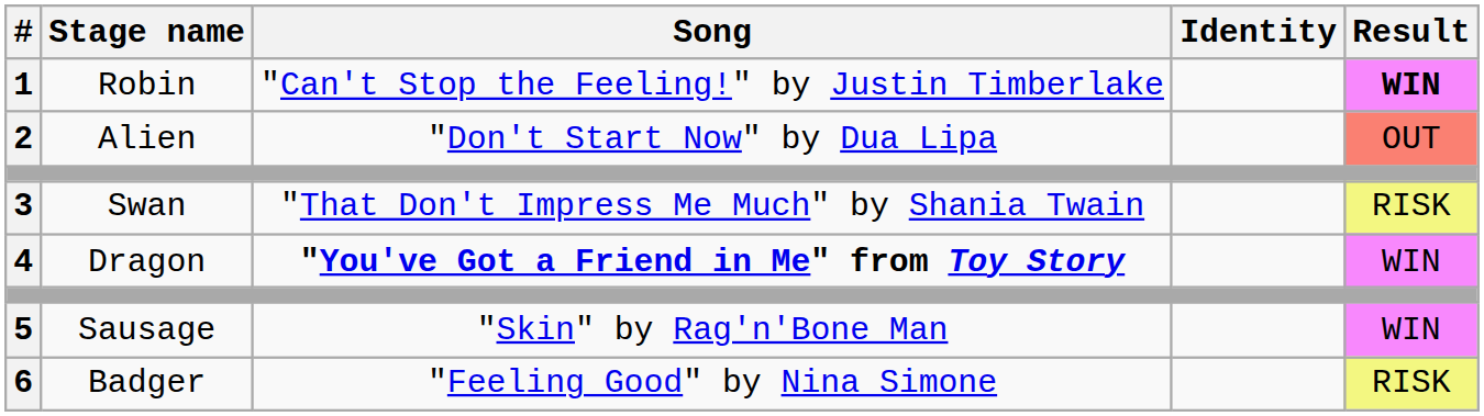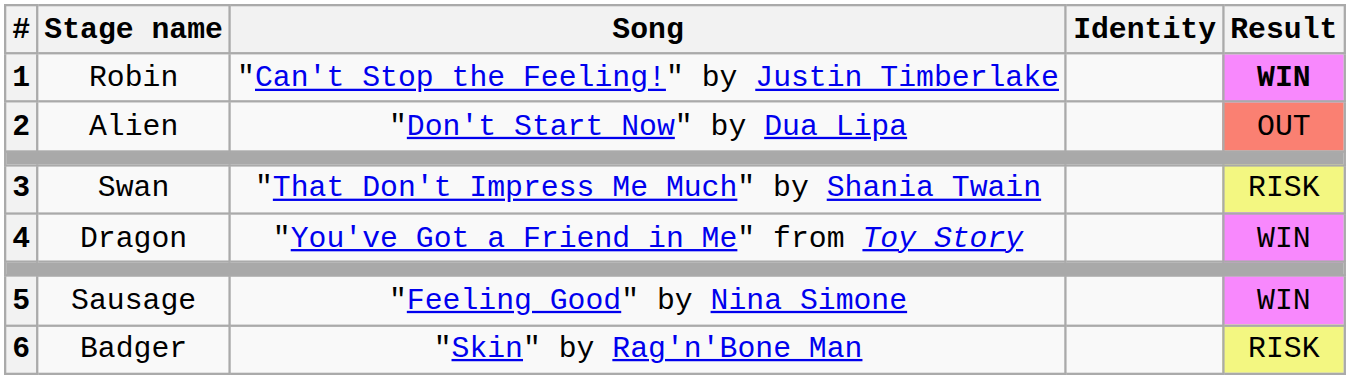 <table class="wikitable plainrowheaders" style="text-align: center;">
 <tr>
 <th>#</th>
 <th>Stage name</th>
 <th>Song</th>
 <th>Identity</th>
 <th>Result</th>
 </tr>
 <tr>
 <th>1</th>
 <td>Robin</td>
 <td>"<a href='#'>Can't Stop the Feeling!</a>" by <a href='#'>Justin Timberlake</a></td>
 <td></td>
 <td bgcolor=#F888FD><strong>WIN</strong></td>
 </tr>
 <tr>
 <th>2</th>
 <td>Alien</td>
 <td>"<a href='#'>Don't Start Now</a>" by <a href='#'>Dua Lipa</a></td>
 <td></td>
 <td bgcolor=salmon>OUT</td>
 </tr>
 <tr>
 <td colspan="5" style="background:darkgray"></td>
 </tr>
 <tr>
 <th>3</th>
 <td>Swan</td>
 <td>"<a href='#'>That Don't Impress Me Much</a>" by <a href='#'>Shania Twain</a></td>
 <td></td>
 <td bgcolor=#F3F781>RISK</td>
 </tr>
 <tr>
 <th>4</th>
 <td>Dragon</td>
-<td><strong>"<a href='#'>You've Got a Friend in Me</a>" from <em><a href='#'>Toy Story</a></em></strong></td>
+<td>"<a href='#'>You've Got a Friend in Me</a>" from <em><a href='#'>Toy Story</a></em></td>
 <td></td>
 <td bgcolor=#F888FD>WIN</td>
 </tr>
 <tr>
 <td colspan="5" style="background:darkgray"></td>
 </tr>
 <tr>
 <th>5</th>
 <td>Sausage</td>
-<td>"<a href='#'>Skin</a>" by <a href='#'>Rag'n'Bone Man</a></td>
+<td>"<a href='#'>Feeling Good</a>" by <a href='#'>Nina Simone</a></td>
 <td></td>
 <td bgcolor=#F888FD>WIN</td>
 </tr>
 <tr>
 <th>6</th>
 <td>Badger</td>
-<td>"<a href='#'>Feeling Good</a>" by <a href='#'>Nina Simone</a></td>
+<td>"<a href='#'>Skin</a>" by <a href='#'>Rag'n'Bone Man</a></td>
 <td></td>
 <td bgcolor=#F3F781>RISK</td>
 </tr>
 </table>
